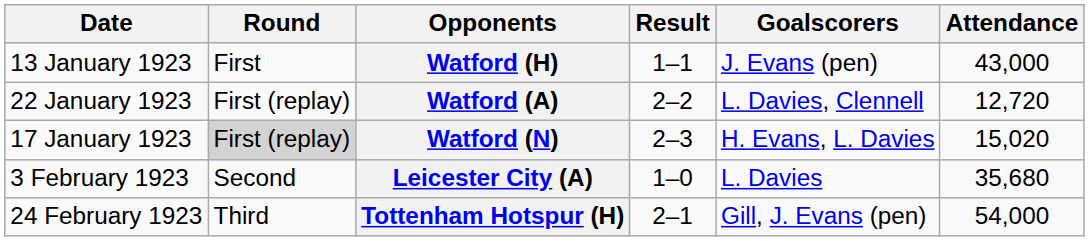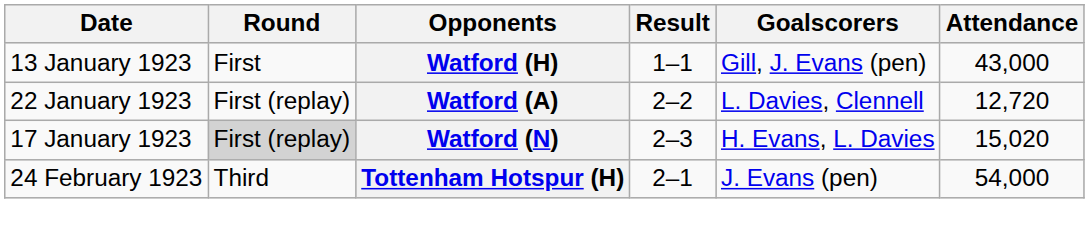 <table class="wikitable plainrowheaders sortable">
 <tr>
 <th scope=col>Date</th>
 <th scope=col>Round</th>
 <th scope=col>Opponents</th>
 <th scope=col>Result</th>
 <th scope=col class=unsortable>Goalscorers</th>
 <th scope=col>Attendance</th>
 </tr>
 <tr>
 <td>13 January 1923</td>
 <td>First</td>
 <th scope=row><a href='#'>Watford</a> (H)</th>
 <td align=center>1–1</td>
-<td><a href='#'>J. Evans</a> (pen)</td>
+<td><a href='#'>Gill</a>, <a href='#'>J. Evans</a> (pen)</td>
 <td align=center>43,000</td>
 </tr>
 <tr>
 <td>22 January 1923</td>
 <td>First (replay)</td>
 <th scope=row><a href='#'>Watford</a> (A)</th>
 <td align=center>2–2</td>
 <td><a href='#'>L. Davies</a>, <a href='#'>Clennell</a></td>
 <td align=center>12,720</td>
 </tr>
 <tr>
 <td>17 January 1923</td>
 <td style="background: lightgrey;">First (replay)</td>
 <th scope=row><a href='#'>Watford</a> (<a href='#'>N</a>)</th>
 <td align=center>2–3</td>
 <td><a href='#'>H. Evans</a>, <a href='#'>L. Davies</a></td>
 <td align=center>15,020</td>
 </tr>
 <tr>
-<td>3 February 1923</td>
-<td>Second</td>
-<th scope=row><a href='#'>Leicester City</a> (A)</th>
-<td align=center>1–0</td>
-<td><a href='#'>L. Davies</a></td>
-<td align=center>35,680</td>
-</tr>
-<tr>
 <td>24 February 1923</td>
 <td>Third</td>
 <th scope=row><a href='#'>Tottenham Hotspur</a> (H)</th>
 <td align=center>2–1</td>
-<td><a href='#'>Gill</a>, <a href='#'>J. Evans</a> (pen)</td>
+<td><a href='#'>J. Evans</a> (pen)</td>
 <td align=center>54,000</td>
 </tr>
 </table>
